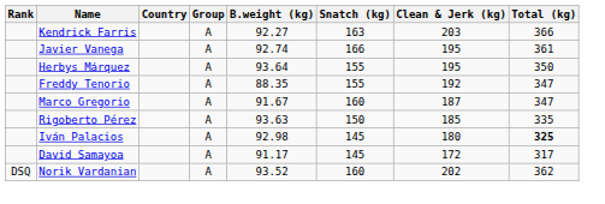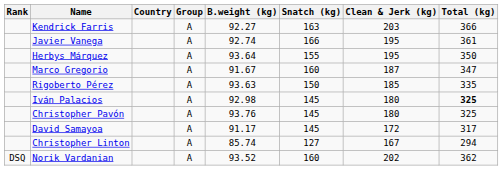 <table class="wikitable sortable" style="text-align:center;">
 <tr>
 <th>Rank</th>
 <th>Name</th>
 <th>Country</th>
 <th>Group</th>
 <th>B.weight (kg)</th>
 <th>Snatch (kg)</th>
 <th>Clean & Jerk (kg)</th>
 <th>Total (kg)</th>
 </tr>
 <tr>
 <td></td>
 <td align=left><a href='#'>Kendrick Farris</a></td>
 <td align=left></td>
 <td>A</td>
 <td>92.27</td>
 <td>163</td>
 <td>203</td>
 <td>366</td>
 </tr>
 <tr>
 <td></td>
 <td align=left><a href='#'>Javier Vanega</a></td>
 <td align=left></td>
 <td>A</td>
 <td>92.74</td>
 <td>166</td>
 <td>195</td>
 <td>361</td>
 </tr>
 <tr>
 <td></td>
 <td align=left><a href='#'>Herbys Márquez</a></td>
 <td align=left></td>
 <td>A</td>
 <td>93.64</td>
 <td>155</td>
 <td>195</td>
 <td>350</td>
 </tr>
 <tr>
 <td></td>
-<td align=left><a href='#'>Freddy Tenorio</a></td>
-<td align=left></td>
-<td>A</td>
-<td>88.35</td>
-<td>155</td>
-<td>192</td>
-<td>347</td>
-</tr>
-<tr>
-<td></td>
 <td align=left><a href='#'>Marco Gregorio</a></td>
 <td align=left></td>
 <td>A</td>
 <td>91.67</td>
 <td>160</td>
 <td>187</td>
 <td>347</td>
 </tr>
 <tr>
 <td></td>
 <td align=left><a href='#'>Rigoberto Pérez</a></td>
 <td align=left></td>
 <td>A</td>
 <td>93.63</td>
 <td>150</td>
 <td>185</td>
 <td>335</td>
 </tr>
 <tr>
 <td></td>
 <td align=left><a href='#'>Iván Palacios</a></td>
 <td align=left></td>
 <td>A</td>
 <td>92.98</td>
 <td>145</td>
 <td>180</td>
 <td><strong>325</strong></td>
 </tr>
 <tr>
 <td></td>
+<td align=left><a href='#'>Christopher Pavón</a></td>
+<td align=left></td>
+<td>A</td>
+<td>93.76</td>
+<td>145</td>
+<td>180</td>
+<td>325</td>
+</tr>
+<tr>
+<td></td>
 <td align=left><a href='#'>David Samayoa</a></td>
 <td align=left></td>
 <td>A</td>
 <td>91.17</td>
 <td>145</td>
 <td>172</td>
 <td>317</td>
+</tr>
+<tr>
+<td></td>
+<td align=left><a href='#'>Christopher Linton</a></td>
+<td align=left></td>
+<td>A</td>
+<td>85.74</td>
+<td>127</td>
+<td>167</td>
+<td>294</td>
 </tr>
 <tr>
 <td>DSQ</td>
 <td align=left><a href='#'>Norik Vardanian</a></td>
 <td align=left></td>
 <td>A</td>
 <td>93.52</td>
 <td>160</td>
 <td>202</td>
 <td>362</td>
 </tr>
 </table>
